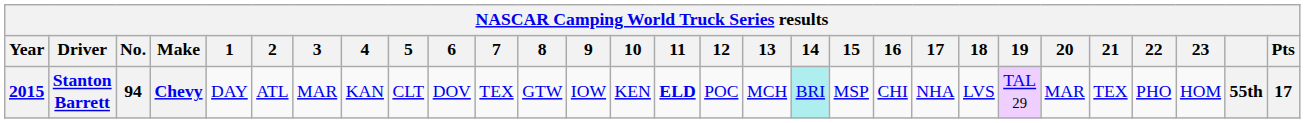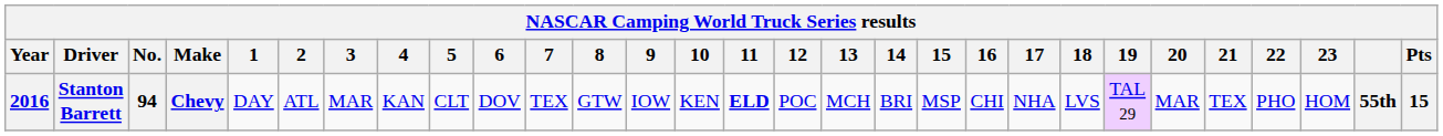 <table class="wikitable" style="text-align:center; font-size:75%">
 <tr>
 <th colspan=30><a href='#'>NASCAR Camping World Truck Series</a> results</th>
 </tr>
 <tr>
 <th>Year</th>
 <th>Driver</th>
 <th>No.</th>
 <th>Make</th>
 <th>1</th>
 <th>2</th>
 <th>3</th>
 <th>4</th>
 <th>5</th>
 <th>6</th>
 <th>7</th>
 <th>8</th>
 <th>9</th>
 <th>10</th>
 <th>11</th>
 <th>12</th>
 <th>13</th>
 <th>14</th>
 <th>15</th>
 <th>16</th>
 <th>17</th>
 <th>18</th>
 <th>19</th>
 <th>20</th>
 <th>21</th>
 <th>22</th>
 <th>23</th>
 <th></th>
 <th>Pts</th>
 </tr>
 <tr>
-<th><a href='#'>2015</a></th>
+<th><a href='#'>2016</a></th>
 <th><a href='#'>Stanton Barrett</a></th>
 <th>94</th>
 <th><a href='#'>Chevy</a></th>
 <td><a href='#'>DAY</a></td>
 <td><a href='#'>ATL</a></td>
 <td><a href='#'>MAR</a></td>
 <td><a href='#'>KAN</a></td>
 <td><a href='#'>CLT</a></td>
 <td><a href='#'>DOV</a></td>
 <td><a href='#'>TEX</a></td>
 <td><a href='#'>GTW</a></td>
 <td><a href='#'>IOW</a></td>
 <td><a href='#'>KEN</a></td>
 <td><strong><a href='#'>ELD</a></strong></td>
 <td><a href='#'>POC</a></td>
 <td><a href='#'>MCH</a></td>
-<td style="background: paleturquoise;"><a href='#'>BRI</a></td>
+<td><a href='#'>BRI</a></td>
 <td><a href='#'>MSP</a></td>
 <td><a href='#'>CHI</a></td>
 <td><a href='#'>NHA</a></td>
 <td><a href='#'>LVS</a></td>
 <td style="background:#EFCFFF;"><a href='#'>TAL</a><br><small>29</small></td>
 <td><a href='#'>MAR</a></td>
 <td><a href='#'>TEX</a></td>
 <td><a href='#'>PHO</a></td>
 <td><a href='#'>HOM</a></td>
 <th>55th</th>
-<th>17</th>
+<th>15</th>
 </tr>
 </table>
